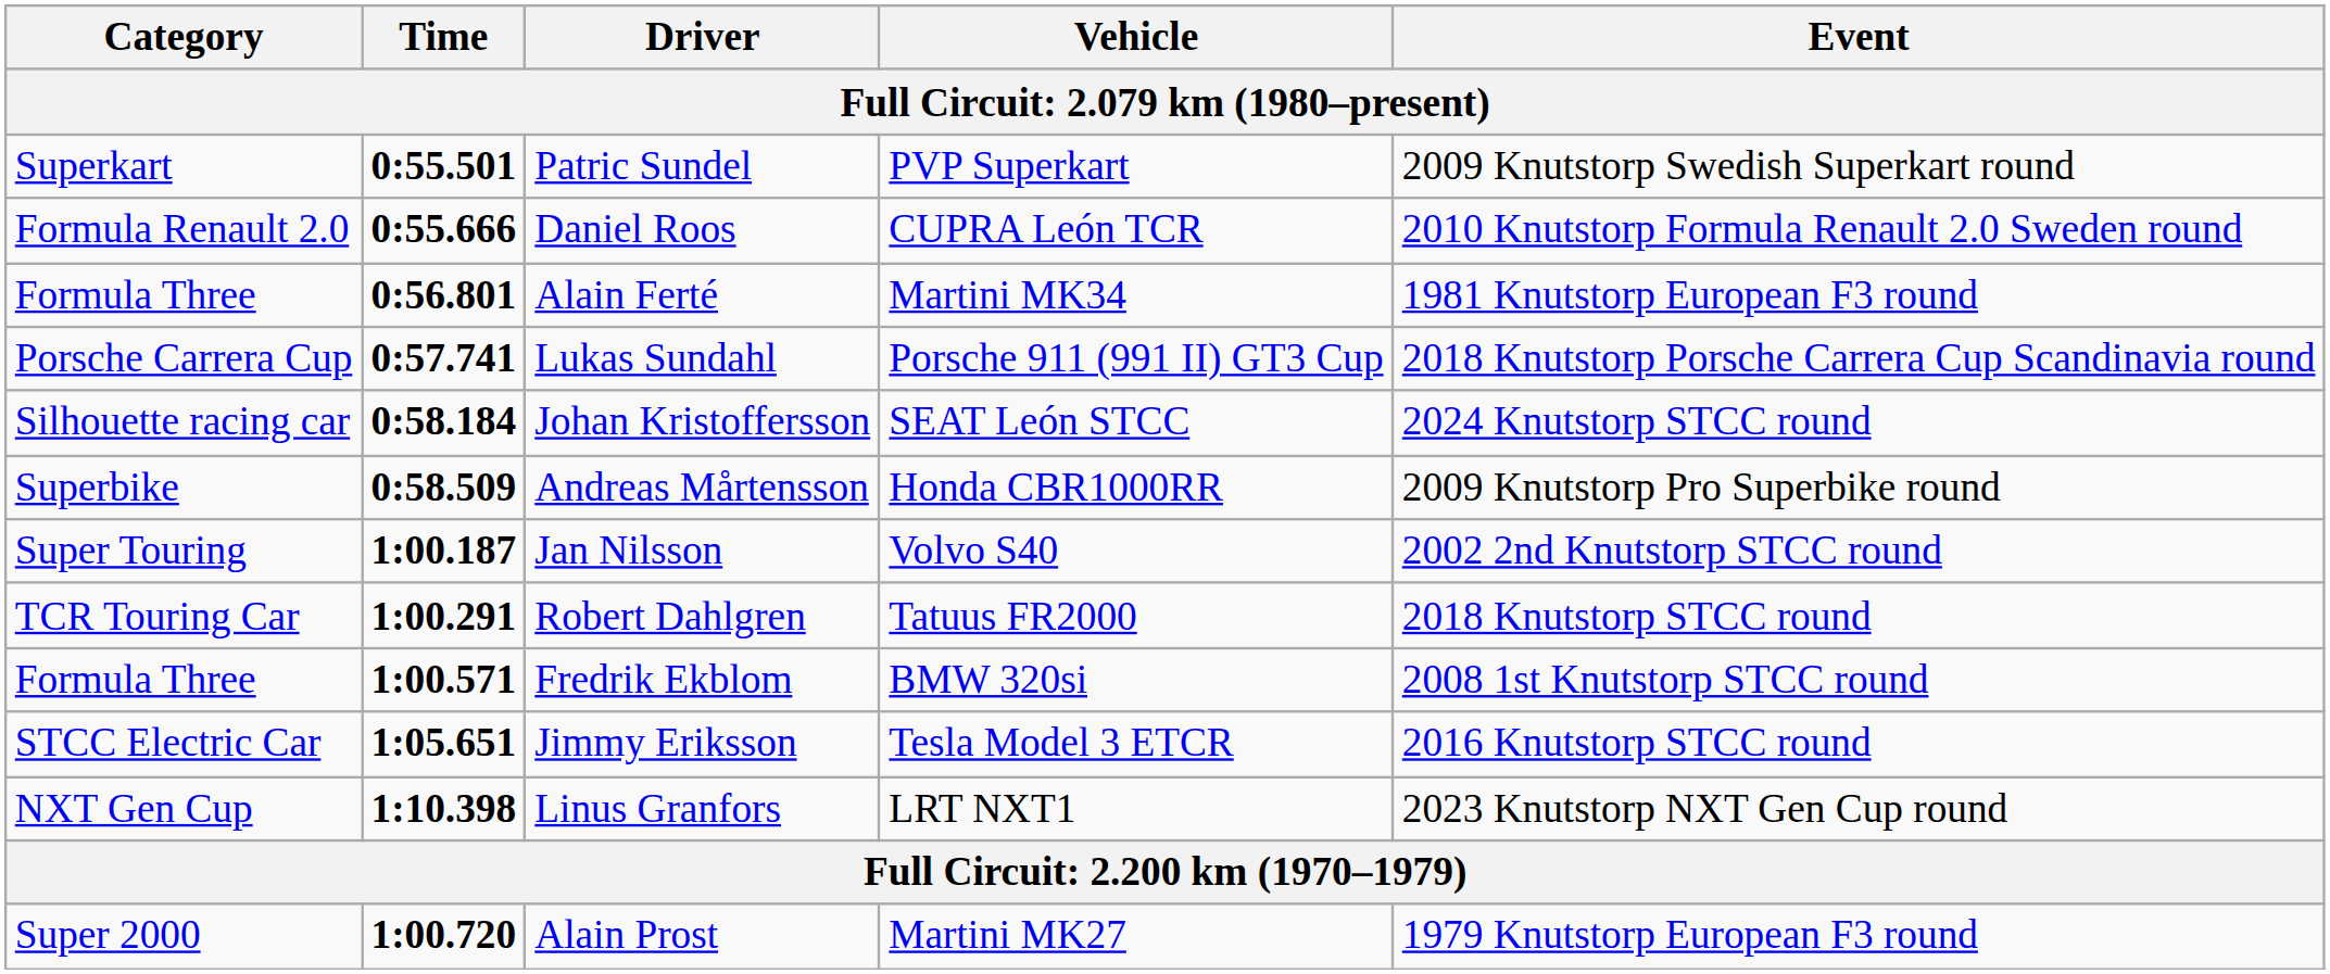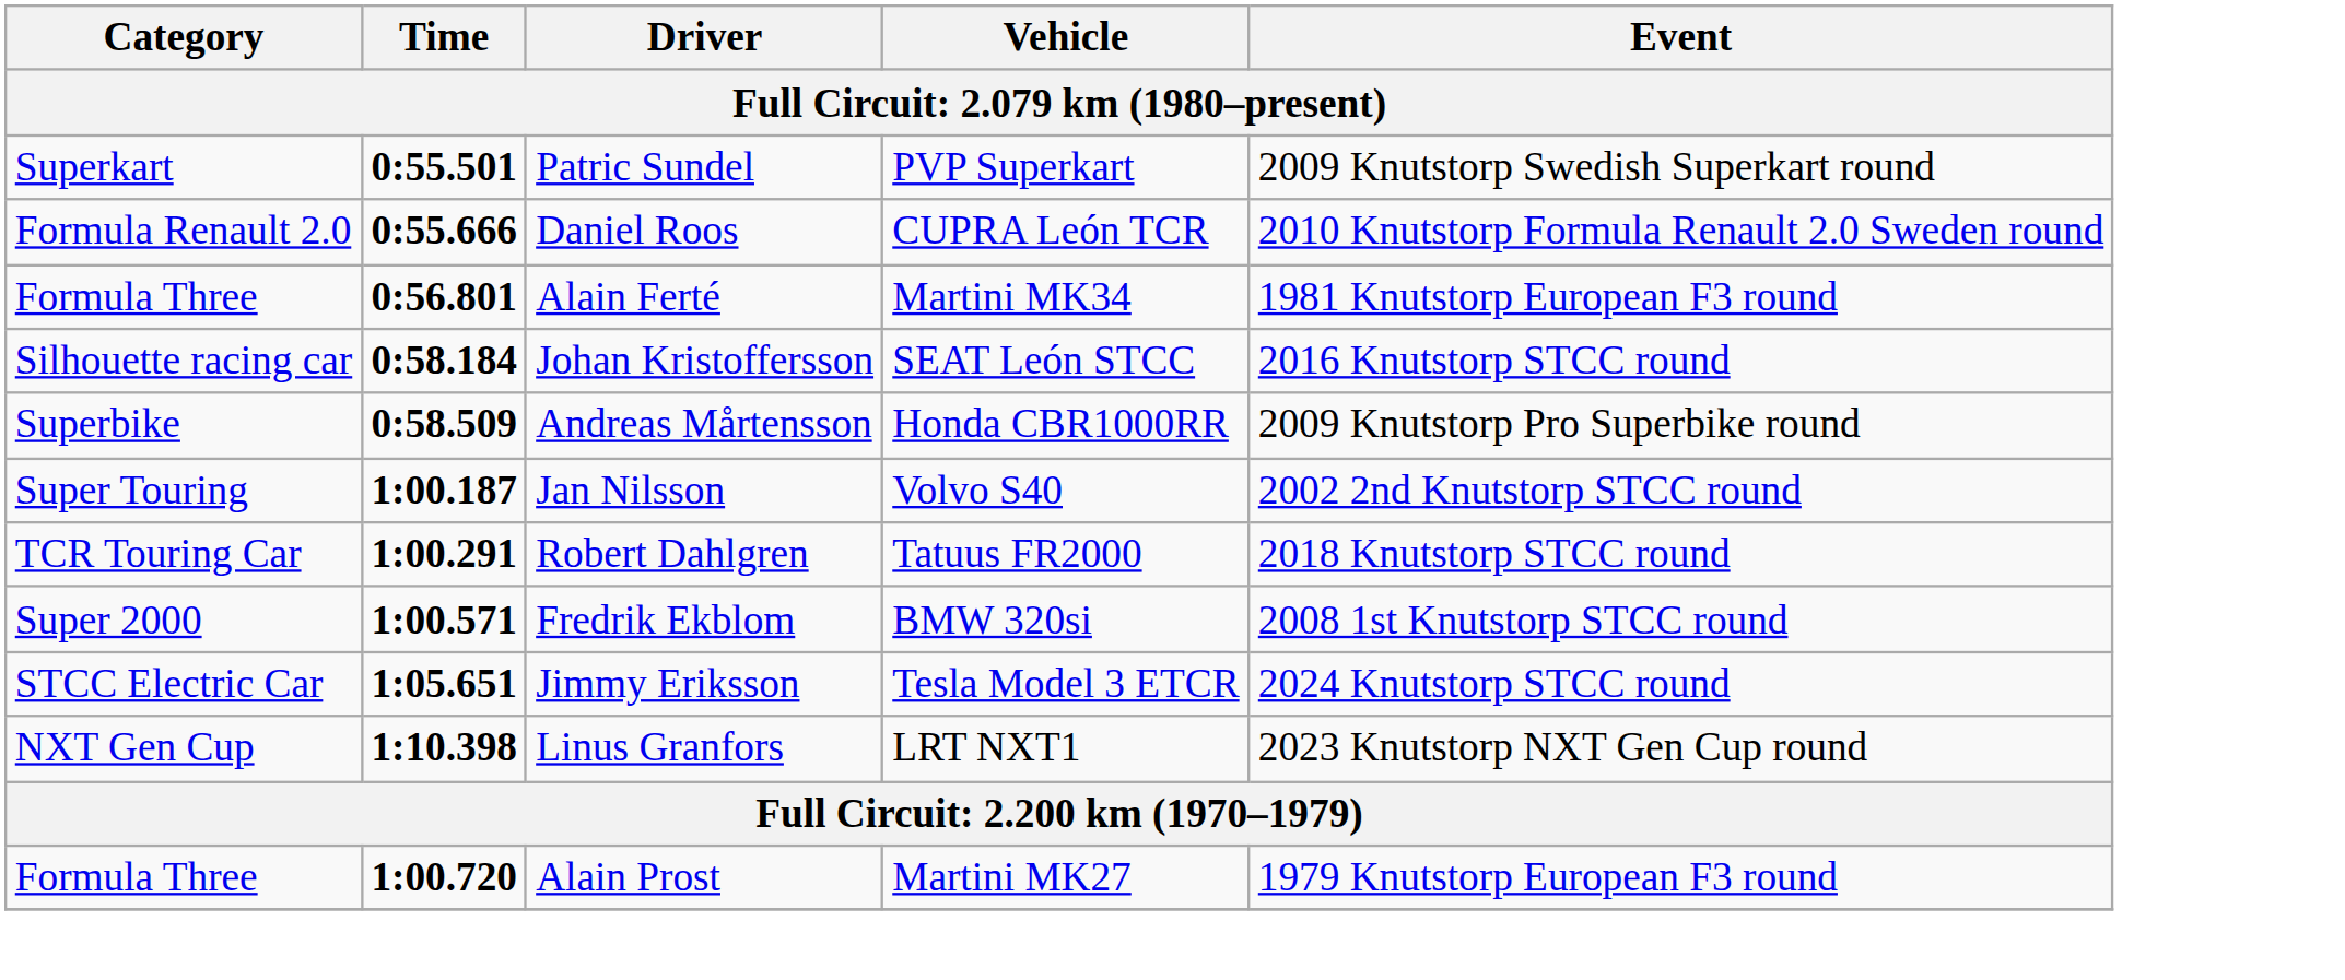 <table class="wikitable">
 <tr>
 <th>Category</th>
 <th>Time</th>
 <th>Driver</th>
 <th>Vehicle</th>
 <th>Event</th>
 </tr>
 <tr>
 <th colspan=5>Full Circuit: 2.079 km (1980–present)</th>
 </tr>
 <tr>
 <td><a href='#'>Superkart</a></td>
 <td><strong>0:55.501</strong></td>
 <td><a href='#'>Patric Sundel</a></td>
 <td><a href='#'>PVP Superkart</a></td>
 <td>2009 Knutstorp Swedish Superkart round</td>
 </tr>
 <tr>
 <td><a href='#'>Formula Renault 2.0</a></td>
 <td><strong>0:55.666</strong></td>
 <td><a href='#'>Daniel Roos</a></td>
 <td><a href='#'>CUPRA León TCR</a></td>
 <td><a href='#'>2010 Knutstorp Formula Renault 2.0 Sweden round</a></td>
 </tr>
 <tr>
 <td><a href='#'>Formula Three</a></td>
 <td><strong>0:56.801</strong></td>
 <td><a href='#'>Alain Ferté</a></td>
 <td><a href='#'>Martini MK34</a></td>
 <td><a href='#'>1981 Knutstorp European F3 round</a></td>
 </tr>
 <tr>
-<td><a href='#'>Porsche Carrera Cup</a></td>
-<td><strong>0:57.741</strong></td>
-<td><a href='#'>Lukas Sundahl</a></td>
-<td><a href='#'>Porsche 911 (991 II) GT3 Cup</a></td>
-<td><a href='#'>2018 Knutstorp Porsche Carrera Cup Scandinavia round</a></td>
-</tr>
-<tr>
 <td><a href='#'>Silhouette racing car</a></td>
 <td><strong>0:58.184</strong></td>
 <td><a href='#'>Johan Kristoffersson</a></td>
 <td><a href='#'>SEAT León STCC</a></td>
-<td><a href='#'>2024 Knutstorp STCC round</a></td>
+<td><a href='#'>2016 Knutstorp STCC round</a></td>
 </tr>
 <tr>
 <td><a href='#'>Superbike</a></td>
 <td><strong>0:58.509</strong></td>
 <td><a href='#'>Andreas Mårtensson</a></td>
 <td><a href='#'>Honda CBR1000RR</a></td>
 <td>2009 Knutstorp Pro Superbike round</td>
 </tr>
 <tr>
 <td><a href='#'>Super Touring</a></td>
 <td><strong>1:00.187</strong></td>
 <td><a href='#'>Jan Nilsson</a></td>
 <td><a href='#'>Volvo S40</a></td>
 <td><a href='#'>2002 2nd Knutstorp STCC round</a></td>
 </tr>
 <tr>
 <td><a href='#'>TCR Touring Car</a></td>
 <td><strong>1:00.291</strong></td>
 <td><a href='#'>Robert Dahlgren</a></td>
 <td><a href='#'>Tatuus FR2000</a></td>
 <td><a href='#'>2018 Knutstorp STCC round</a></td>
 </tr>
 <tr>
-<td><a href='#'>Formula Three</a></td>
+<td><a href='#'>Super 2000</a></td>
 <td><strong>1:00.571</strong></td>
 <td><a href='#'>Fredrik Ekblom</a></td>
 <td><a href='#'>BMW 320si</a></td>
 <td><a href='#'>2008 1st Knutstorp STCC round</a></td>
 </tr>
 <tr>
 <td><a href='#'>STCC Electric Car</a></td>
 <td><strong>1:05.651</strong></td>
 <td><a href='#'>Jimmy Eriksson</a></td>
 <td><a href='#'>Tesla Model 3 ETCR</a></td>
-<td><a href='#'>2016 Knutstorp STCC round</a></td>
+<td><a href='#'>2024 Knutstorp STCC round</a></td>
 </tr>
 <tr>
 <td><a href='#'>NXT Gen Cup</a></td>
 <td><strong>1:10.398</strong></td>
 <td><a href='#'>Linus Granfors</a></td>
 <td>LRT NXT1</td>
 <td>2023 Knutstorp NXT Gen Cup round</td>
 </tr>
 <tr>
 <th colspan=5>Full Circuit: 2.200 km (1970–1979)</th>
 </tr>
 <tr>
-<td><a href='#'>Super 2000</a></td>
+<td><a href='#'>Formula Three</a></td>
 <td><strong>1:00.720</strong></td>
 <td><a href='#'>Alain Prost</a></td>
 <td><a href='#'>Martini MK27</a></td>
 <td><a href='#'>1979 Knutstorp European F3 round</a></td>
 </tr>
 <tr>
 </tr>
 </table>
